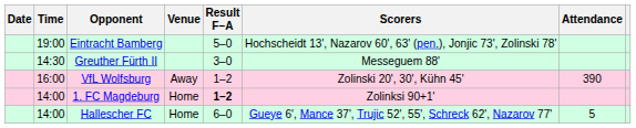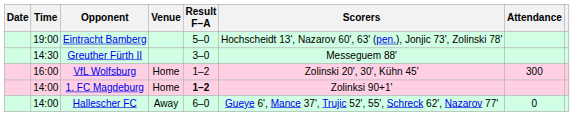 <table class="wikitable sortable" style="text-align:center">
 <tr>
 <th>Date</th>
 <th>Time</th>
 <th>Opponent</th>
 <th>Venue</th>
 <th>Result<br>F–A</th>
 <th class="unsortable">Scorers</th>
 <th>Attendance</th>
 <th class="unsortable"></th>
 </tr>
 <tr style="background:#d0ffe3;">
 <td></td>
 <td>19:00</td>
 <td><a href='#'>Eintracht Bamberg</a></td>
 <td></td>
 <td>5–0</td>
 <td>Hochscheidt 13', Nazarov 60', 63' (<a href='#'>pen.</a>), Jonjic 73', Zolinski 78'</td>
 <td></td>
 <td></td>
 </tr>
 <tr style="background:#d0ffe3;">
 <td></td>
 <td>14:30</td>
 <td><a href='#'>Greuther Fürth II</a></td>
 <td></td>
 <td>3–0</td>
 <td>Messeguem 88'</td>
 <td></td>
 <td></td>
 </tr>
 <tr style="background:#ffd0e3;">
 <td></td>
 <td>16:00</td>
 <td><a href='#'>VfL Wolfsburg</a></td>
-<td>Away</td>
+<td>Home</td>
 <td>1–2</td>
 <td>Zolinski 20', 30', Kühn 45'</td>
-<td>390</td>
+<td>300</td>
 <td></td>
 </tr>
 <tr style="background:#ffd0e3;">
 <td></td>
 <td>14:00</td>
 <td><a href='#'>1. FC Magdeburg</a></td>
 <td>Home</td>
 <td><strong>1–2</strong></td>
 <td>Zolinksi 90+1'</td>
 <td></td>
 <td></td>
 </tr>
 <tr style="background:#d0ffe3;">
 <td></td>
 <td>14:00</td>
 <td><a href='#'>Hallescher FC</a></td>
-<td>Home</td>
+<td>Away</td>
 <td>6–0</td>
 <td><a href='#'>Gueye</a> 6', <a href='#'>Mance</a> 37', <a href='#'>Trujic</a> 52', 55', <a href='#'>Schreck</a> 62', <a href='#'>Nazarov</a> 77'</td>
-<td>5</td>
+<td>0</td>
 <td></td>
 </tr>
 </table>
